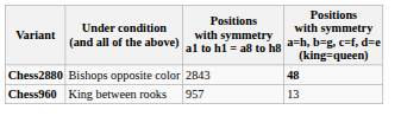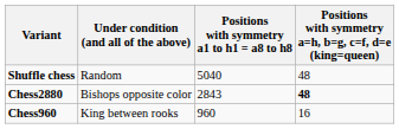 <table class="wikitable">
 <tr>
 <th>Variant</th>
 <th>Under condition<br>(and all of the above)</th>
 <th>Positions<br>with symmetry<br>a1 to h1 = a8 to h8</th>
 <th>Positions<br>with symmetry<br>a=h, b=g, c=f, d=e<br>(king=queen)</th>
+</tr>
+<tr>
+<td><strong>Shuffle chess</strong></td>
+<td>Random</td>
+<td>5040</td>
+<td>48</td>
 </tr>
 <tr>
 <td><strong>Chess2880</strong></td>
 <td>Bishops opposite color</td>
 <td>2843</td>
 <td><strong>48</strong></td>
 </tr>
 <tr>
 <td><strong>Chess960</strong></td>
 <td>King between rooks</td>
-<td>957</td>
-<td>13</td>
+<td>960</td>
+<td>16</td>
 </tr>
 </table>
